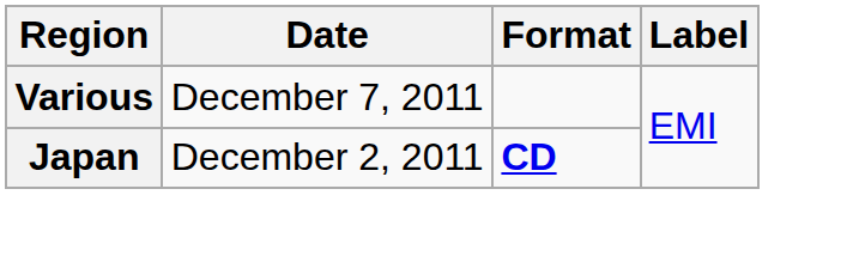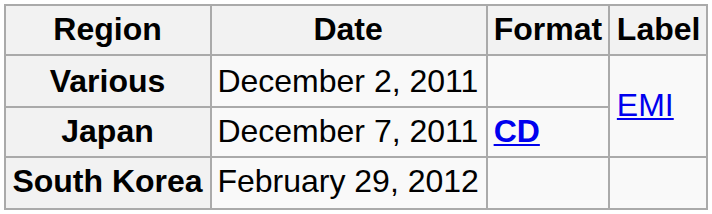 <table class="wikitable plainrowheaders">
 <tr>
 <th scope="col">Region</th>
 <th scope="col">Date</th>
 <th scope="col">Format</th>
 <th scope="col">Label</th>
 </tr>
 <tr>
 <th scope="row">Various </th>
-<td>December 7, 2011</td>
+<td>December 2, 2011</td>
 <td></td>
 <td rowspan="2"><a href='#'>EMI</a></td>
 </tr>
 <tr>
 <th scope="row">Japan</th>
-<td>December 2, 2011</td>
+<td>December 7, 2011</td>
 <td><strong><a href='#'>CD</a></strong></td>
 </tr>
+<tr>
+<th scope="row">South Korea</th>
+<td>February 29, 2012</td>
+<td></td>
+<td></td>
+</tr>
 </table>
